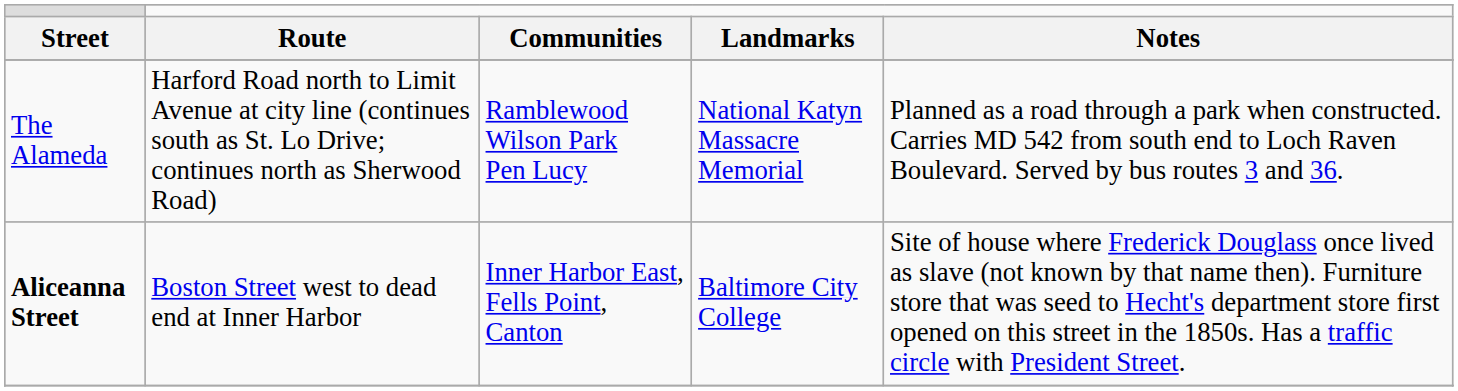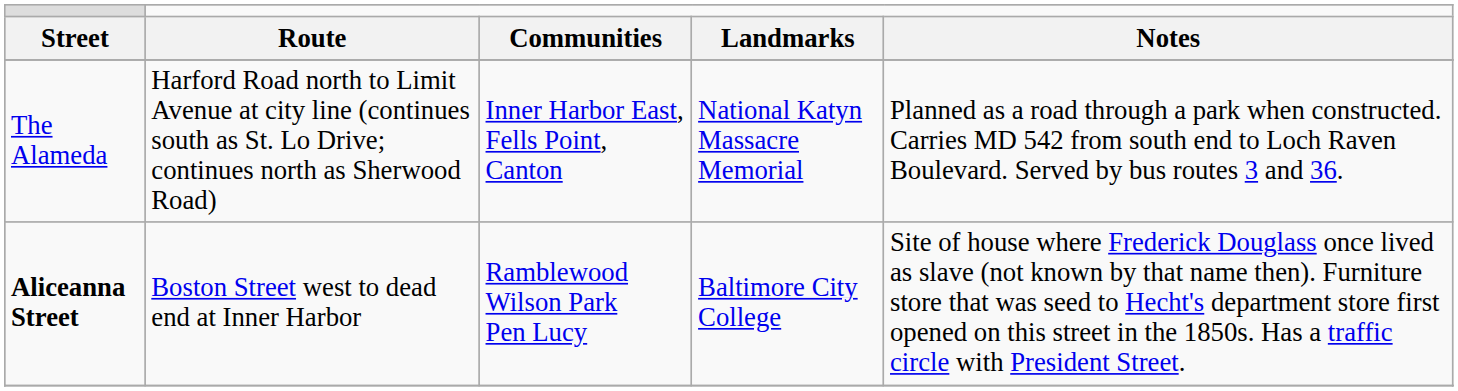 <table class="wikitable">
 <tr style="background-color:#DDDDDD;text-align:center;">
 <td></td>
 </tr>
 <tr>
 <th>Street</th>
 <th>Route</th>
 <th>Communities</th>
 <th>Landmarks</th>
 <th>Notes</th>
 </tr>
 <tr>
 </tr>
 <tr>
 <td><a href='#'>The Alameda</a></td>
 <td>Harford Road north to Limit Avenue at city line (continues south as St. Lo Drive; continues north as Sherwood Road)</td>
-<td><a href='#'>Ramblewood</a><br><a href='#'>Wilson Park</a><br><a href='#'>Pen Lucy</a></td>
+<td><a href='#'>Inner Harbor East</a>, <a href='#'>Fells Point</a>, <a href='#'>Canton</a></td>
 <td><a href='#'>National Katyn Massacre Memorial</a></td>
 <td>Planned as a road through a park when constructed. Carries MD 542 from south end to Loch Raven Boulevard. Served by bus routes <a href='#'>3</a> and <a href='#'>36</a>.</td>
 </tr>
 <tr>
 <td><strong>Aliceanna Street</strong></td>
 <td><a href='#'>Boston Street</a> west to dead end at Inner Harbor</td>
-<td><a href='#'>Inner Harbor East</a>, <a href='#'>Fells Point</a>, <a href='#'>Canton</a></td>
+<td><a href='#'>Ramblewood</a><br><a href='#'>Wilson Park</a><br><a href='#'>Pen Lucy</a></td>
 <td><a href='#'>Baltimore City College</a></td>
 <td>Site of house where <a href='#'>Frederick Douglass</a> once lived as slave (not known by that name then). Furniture store that was seed to <a href='#'>Hecht's</a> department store first opened on this street in the 1850s. Has a <a href='#'>traffic circle</a> with <a href='#'>President Street</a>.</td>
 </tr>
 <tr>
 </tr>
 <tr>
 </tr>
 </table>
